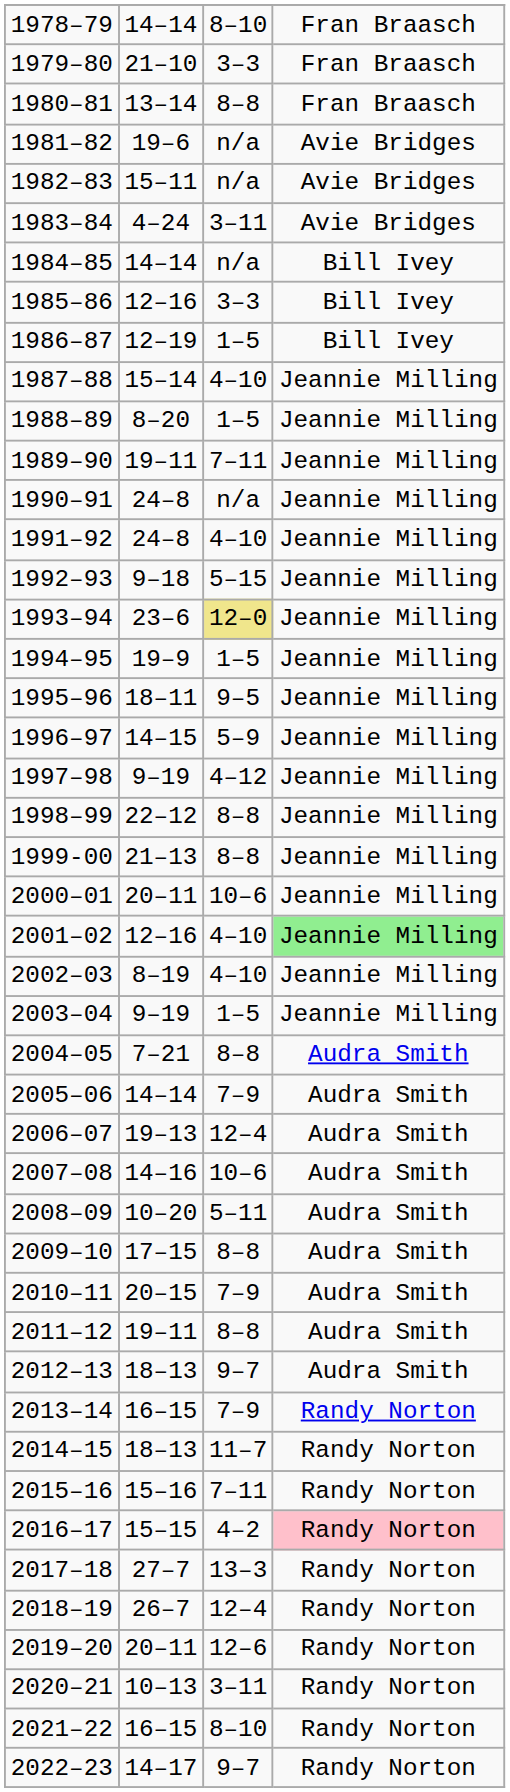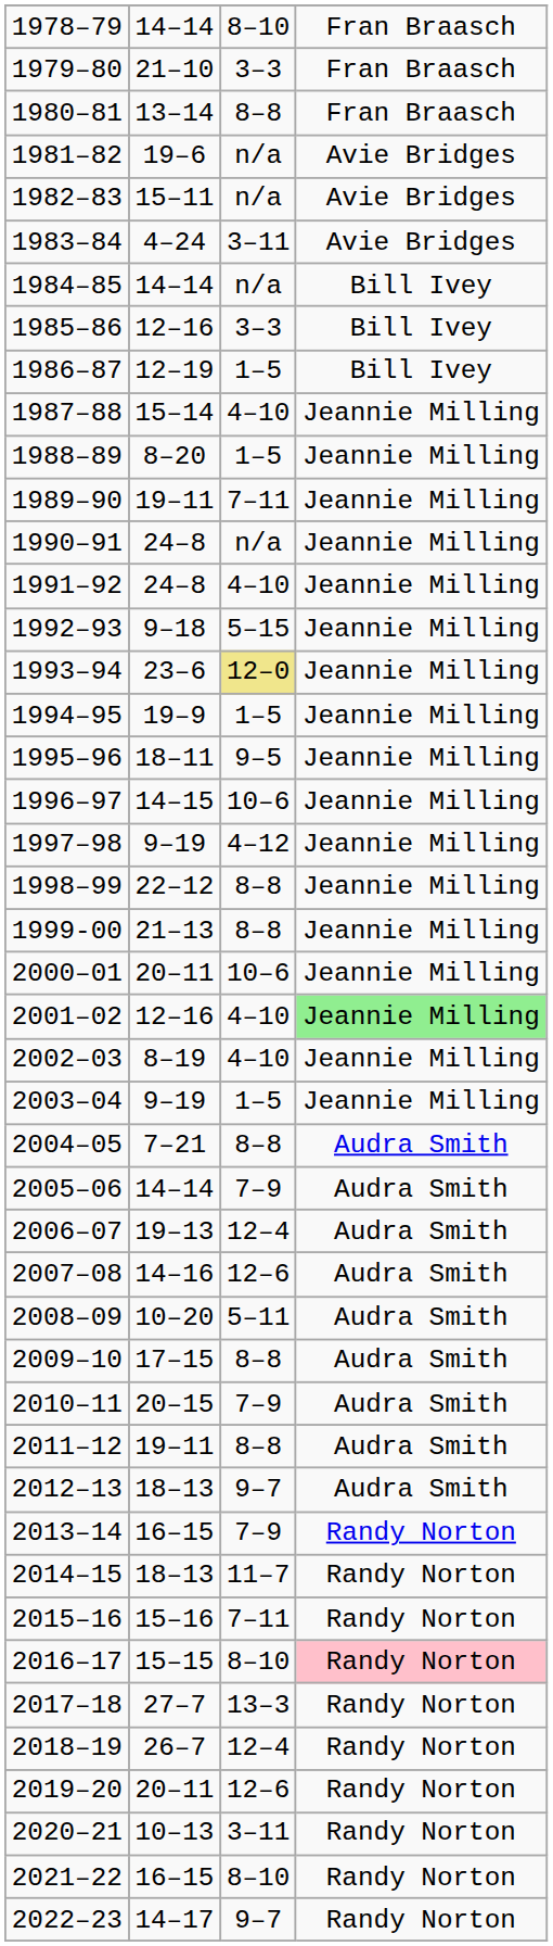 <table class="wikitable" style="text-align:center">
 <tr>
 </tr>
 <tr>
 <td style="text-align:left">1978–79</td>
 <td>14–14</td>
 <td>8–10</td>
 <td>Fran Braasch</td>
 </tr>
 <tr>
 <td style="text-align:left">1979–80</td>
 <td>21–10</td>
 <td>3–3</td>
 <td>Fran Braasch</td>
 </tr>
 <tr>
 <td style="text-align:left">1980–81</td>
 <td>13–14</td>
 <td>8–8</td>
 <td>Fran Braasch</td>
 </tr>
 <tr>
 <td style="text-align:left">1981–82</td>
 <td>19–6</td>
 <td>n/a</td>
 <td>Avie Bridges</td>
 </tr>
 <tr>
 <td style="text-align:left">1982–83</td>
 <td>15–11</td>
 <td>n/a</td>
 <td>Avie Bridges</td>
 </tr>
 <tr>
 <td style="text-align:left">1983–84</td>
 <td>4–24</td>
 <td>3–11</td>
 <td>Avie Bridges</td>
 </tr>
 <tr>
 <td style="text-align:left">1984–85</td>
 <td>14–14</td>
 <td>n/a</td>
 <td>Bill Ivey</td>
 </tr>
 <tr>
 <td style="text-align:left">1985–86</td>
 <td>12–16</td>
 <td>3–3</td>
 <td>Bill Ivey</td>
 </tr>
 <tr>
 <td style="text-align:left">1986–87</td>
 <td>12–19</td>
 <td>1–5</td>
 <td>Bill Ivey</td>
 </tr>
 <tr>
 <td style="text-align:left">1987–88</td>
 <td>15–14</td>
 <td>4–10</td>
 <td>Jeannie Milling</td>
 </tr>
 <tr>
 <td style="text-align:left">1988–89</td>
 <td>8–20</td>
 <td>1–5</td>
 <td>Jeannie Milling</td>
 </tr>
 <tr>
 <td style="text-align:left">1989–90</td>
 <td>19–11</td>
 <td>7–11</td>
 <td>Jeannie Milling</td>
 </tr>
 <tr>
 <td style="text-align:left">1990–91</td>
 <td>24–8</td>
 <td>n/a</td>
 <td>Jeannie Milling</td>
 </tr>
 <tr>
 <td style="text-align:left">1991–92</td>
 <td>24–8</td>
 <td>4–10</td>
 <td>Jeannie Milling</td>
 </tr>
 <tr>
 <td style="text-align:left">1992–93</td>
 <td>9–18</td>
 <td>5–15</td>
 <td>Jeannie Milling</td>
 </tr>
 <tr>
 <td style="text-align:left">1993–94</td>
 <td>23–6</td>
 <td style="background: khaki;">12–0</td>
 <td>Jeannie Milling</td>
 </tr>
 <tr>
 <td style="text-align:left">1994–95</td>
 <td>19–9</td>
 <td>1–5</td>
 <td>Jeannie Milling</td>
 </tr>
 <tr>
 <td style="text-align:left">1995–96</td>
 <td>18–11</td>
 <td>9–5</td>
 <td>Jeannie Milling</td>
 </tr>
 <tr>
 <td style="text-align:left">1996–97</td>
 <td>14–15</td>
-<td>5–9</td>
+<td>10–6</td>
 <td>Jeannie Milling</td>
 </tr>
 <tr>
 <td style="text-align:left">1997–98</td>
 <td>9–19</td>
 <td>4–12</td>
 <td>Jeannie Milling</td>
 </tr>
 <tr>
 <td style="text-align:left">1998–99</td>
 <td>22–12</td>
 <td>8–8</td>
 <td>Jeannie Milling</td>
 </tr>
 <tr>
 <td style="text-align:left">1999-00</td>
 <td>21–13</td>
 <td>8–8</td>
 <td>Jeannie Milling</td>
 </tr>
 <tr>
 <td style="text-align:left">2000–01</td>
 <td>20–11</td>
 <td>10–6</td>
 <td>Jeannie Milling</td>
 </tr>
 <tr>
 <td style="text-align:left">2001–02</td>
 <td>12–16</td>
 <td>4–10</td>
 <td style="background: lightgreen;">Jeannie Milling</td>
 </tr>
 <tr>
 <td style="text-align:left">2002–03</td>
 <td>8–19</td>
 <td>4–10</td>
 <td>Jeannie Milling</td>
 </tr>
 <tr>
 <td style="text-align:left">2003–04</td>
 <td>9–19</td>
 <td>1–5</td>
 <td>Jeannie Milling</td>
 </tr>
 <tr>
 <td style="text-align:left">2004–05</td>
 <td>7–21</td>
 <td>8–8</td>
 <td><a href='#'>Audra Smith</a></td>
 </tr>
 <tr>
 <td style="text-align:left">2005–06</td>
 <td>14–14</td>
 <td>7–9</td>
 <td>Audra Smith</td>
 </tr>
 <tr>
 <td style="text-align:left">2006–07</td>
 <td>19–13</td>
 <td>12–4</td>
 <td>Audra Smith</td>
 </tr>
 <tr>
 <td style="text-align:left">2007–08</td>
 <td>14–16</td>
-<td>10–6</td>
+<td>12–6</td>
 <td>Audra Smith</td>
 </tr>
 <tr>
 <td style="text-align:left">2008–09</td>
 <td>10–20</td>
 <td>5–11</td>
 <td>Audra Smith</td>
 </tr>
 <tr>
 <td style="text-align:left">2009–10</td>
 <td>17–15</td>
 <td>8–8</td>
 <td>Audra Smith</td>
 </tr>
 <tr>
 <td style="text-align:left">2010–11</td>
 <td>20–15</td>
 <td>7–9</td>
 <td>Audra Smith</td>
 </tr>
 <tr>
 <td style="text-align:left">2011–12</td>
 <td>19–11</td>
 <td>8–8</td>
 <td>Audra Smith</td>
 </tr>
 <tr>
 <td style="text-align:left">2012–13</td>
 <td>18–13</td>
 <td>9–7</td>
 <td>Audra Smith</td>
 </tr>
 <tr>
 <td style="text-align:left">2013–14</td>
 <td>16–15</td>
 <td>7–9</td>
 <td><a href='#'>Randy Norton</a></td>
 </tr>
 <tr>
 <td style="text-align:left">2014–15</td>
 <td>18–13</td>
 <td>11–7</td>
 <td>Randy Norton</td>
 </tr>
 <tr>
 <td style="text-align:left">2015–16</td>
 <td>15–16</td>
 <td>7–11</td>
 <td>Randy Norton</td>
 </tr>
 <tr>
 <td style="text-align:left">2016–17</td>
 <td>15–15</td>
-<td>4–2</td>
+<td>8–10</td>
 <td style="background: pink;">Randy Norton</td>
 </tr>
 <tr>
 <td style="text-align:left">2017–18</td>
 <td>27–7</td>
 <td>13–3</td>
 <td>Randy Norton</td>
 </tr>
 <tr>
 <td style="text-align:left">2018–19</td>
 <td>26–7</td>
 <td>12–4</td>
 <td>Randy Norton</td>
 </tr>
 <tr>
 <td style="text-align:left">2019–20</td>
 <td>20–11</td>
 <td>12–6</td>
 <td>Randy Norton</td>
 </tr>
 <tr>
 <td style="text-align:left">2020–21</td>
 <td>10–13</td>
 <td>3–11</td>
 <td>Randy Norton</td>
 </tr>
 <tr>
 <td style="text-align:left">2021–22</td>
 <td>16–15</td>
 <td>8–10</td>
 <td>Randy Norton</td>
 </tr>
 <tr>
 <td style="text-align:left">2022–23</td>
 <td>14–17</td>
 <td>9–7</td>
 <td>Randy Norton</td>
 </tr>
 </table>
